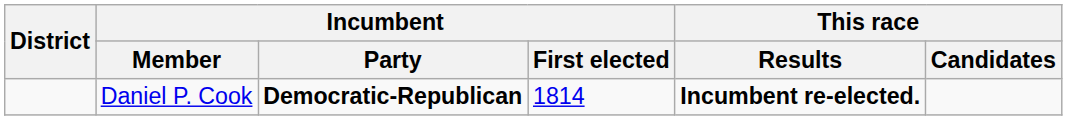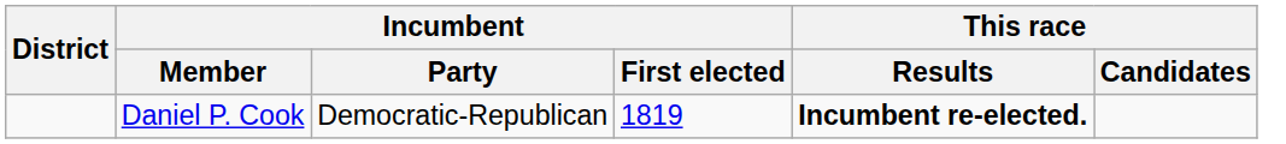 <table class=wikitable>
 <tr>
 <th rowspan=2>District</th>
 <th colspan=3>Incumbent</th>
 <th colspan=2>This race</th>
 </tr>
 <tr>
 <th>Member</th>
 <th>Party</th>
 <th>First elected</th>
 <th>Results</th>
 <th>Candidates</th>
 </tr>
 <tr>
 <td></td>
 <td><a href='#'>Daniel P. Cook</a></td>
-<td><strong>Democratic-Republican</strong></td>
-<td><a href='#'>1814</a></td>
+<td>Democratic-Republican</td>
+<td><a href='#'>1819</a></td>
 <td><strong>Incumbent re-elected.</strong></td>
 <td nowrap></td>
 </tr>
 </table>
